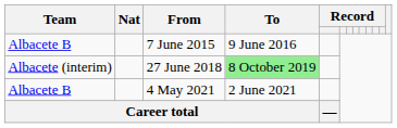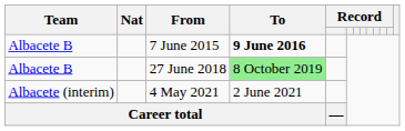 <table class="wikitable" style="text-align: center">
 <tr>
 <th rowspan="2">Team</th>
 <th rowspan="2">Nat</th>
 <th rowspan="2">From</th>
 <th rowspan="2">To</th>
 <th colspan="8">Record</th>
 <th rowspan=2></th>
 </tr>
 <tr>
 <th></th>
 <th></th>
 <th></th>
 <th></th>
 <th></th>
 <th></th>
 <th></th>
 <th></th>
 </tr>
 <tr>
 <td align="left"><a href='#'>Albacete B</a></td>
 <td></td>
 <td align=left>7 June 2015</td>
-<td align=left>9 June 2016<br></td>
+<td align=left><strong>9 June 2016<br></strong></td>
 <td></td>
 </tr>
 <tr>
-<td align="left"><a href='#'>Albacete</a> (interim)</td>
+<td align="left"><a href='#'>Albacete B</a></td>
 <td></td>
 <td align=left>27 June 2018</td>
 <td align=left style="background: lightgreen;">8 October 2019<br></td>
 <td></td>
 </tr>
 <tr>
-<td align="left"><a href='#'>Albacete B</a></td>
+<td align="left"><a href='#'>Albacete</a> (interim)</td>
 <td></td>
 <td align=left>4 May 2021</td>
 <td align=left>2 June 2021<br></td>
 <td></td>
 </tr>
 <tr>
 <th colspan=4>Career total<br></th>
 <th>—</th>
 </tr>
 </table>
